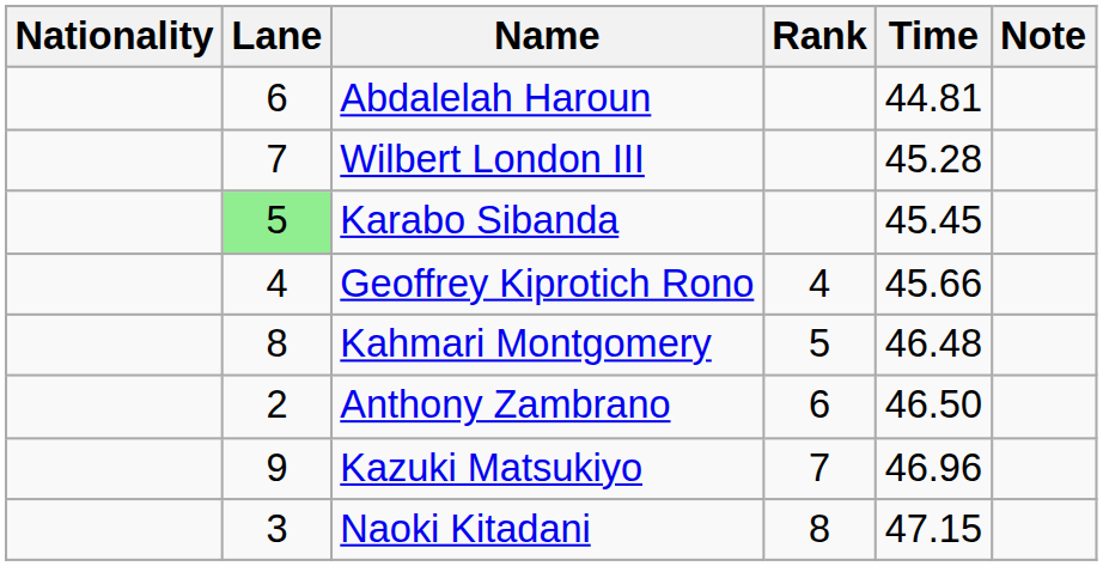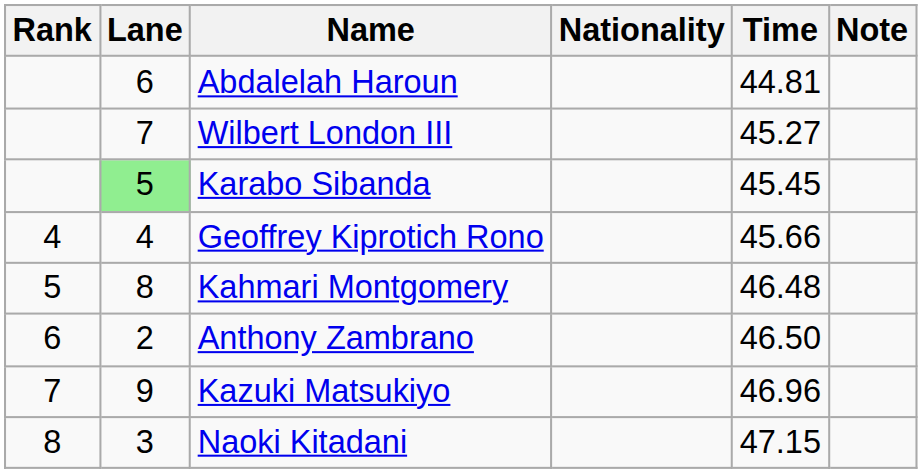 <table class="wikitable sortable" style="text-align:center">
 <tr>
-<th>Nationality</th>
+<th>Rank</th>
 <th>Lane</th>
 <th>Name</th>
-<th>Rank</th>
+<th>Nationality</th>
 <th>Time</th>
 <th>Note</th>
 </tr>
 <tr>
-<td align=left></td>
+<td></td>
 <td>6</td>
 <td align=left><a href='#'>Abdalelah Haroun</a></td>
-<td></td>
+<td align=left></td>
 <td>44.81</td>
 <td><strong></strong></td>
 </tr>
 <tr>
-<td align=left></td>
+<td></td>
 <td>7</td>
 <td align=left><a href='#'>Wilbert London III</a></td>
-<td></td>
-<td>45.28</td>
+<td align=left></td>
+<td>45.27</td>
 <td><strong></strong></td>
 </tr>
 <tr>
-<td align=left></td>
+<td></td>
 <td style="background: lightgreen;">5</td>
 <td align=left><a href='#'>Karabo Sibanda</a></td>
-<td></td>
+<td align=left></td>
 <td>45.45</td>
 <td></td>
 </tr>
 <tr>
-<td align=left></td>
+<td>4</td>
 <td>4</td>
 <td align=left><a href='#'>Geoffrey Kiprotich Rono</a></td>
-<td>4</td>
+<td align=left></td>
 <td>45.66</td>
 <td></td>
 </tr>
 <tr>
-<td align=left></td>
+<td>5</td>
 <td>8</td>
 <td align=left><a href='#'>Kahmari Montgomery</a></td>
-<td>5</td>
+<td align=left></td>
 <td>46.48</td>
 <td></td>
 </tr>
 <tr>
-<td align=left></td>
+<td>6</td>
 <td>2</td>
 <td align=left><a href='#'>Anthony Zambrano</a></td>
-<td>6</td>
+<td align=left></td>
 <td>46.50</td>
 <td></td>
 </tr>
 <tr>
-<td align=left></td>
+<td>7</td>
 <td>9</td>
 <td align=left><a href='#'>Kazuki Matsukiyo</a></td>
-<td>7</td>
+<td align=left></td>
 <td>46.96</td>
 <td><strong></strong></td>
 </tr>
 <tr>
-<td align=left></td>
+<td>8</td>
 <td>3</td>
 <td align=left><a href='#'>Naoki Kitadani</a></td>
-<td>8</td>
+<td align=left></td>
 <td>47.15</td>
 <td></td>
 </tr>
 </table>
